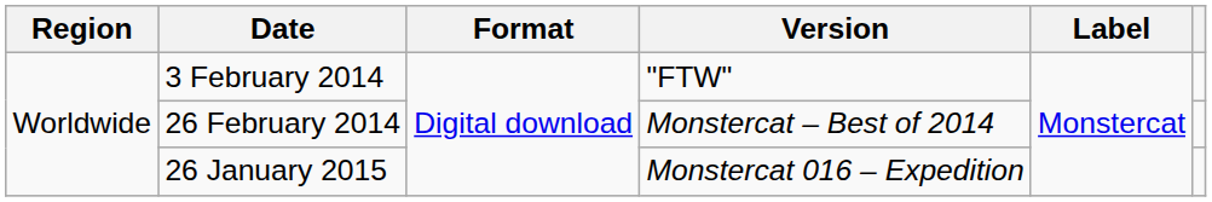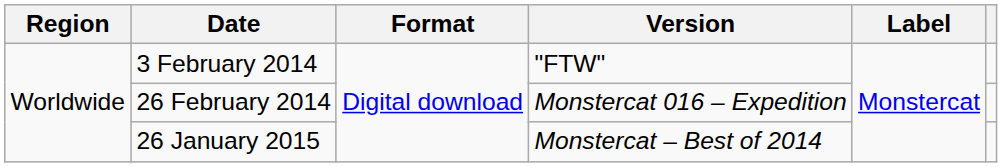 <table class="wikitable plainrowheaders">
 <tr>
 <th>Region</th>
 <th>Date</th>
 <th>Format</th>
 <th>Version</th>
 <th>Label</th>
 <th></th>
 </tr>
 <tr>
 <td rowspan="3" scope="row">Worldwide</td>
 <td>3 February 2014</td>
 <td rowspan="3"><a href='#'>Digital download</a></td>
 <td>"FTW"</td>
 <td rowspan="3"><a href='#'>Monstercat</a></td>
 <td></td>
 </tr>
 <tr>
 <td>26 February 2014</td>
-<td><em>Monstercat – Best of 2014</em></td>
+<td><em>Monstercat 016 – Expedition</em></td>
 <td></td>
 </tr>
 <tr>
 <td>26 January 2015</td>
-<td><em>Monstercat 016 – Expedition</em></td>
+<td><em>Monstercat – Best of 2014</em></td>
 <td></td>
 </tr>
 </table>
